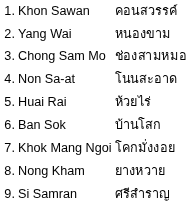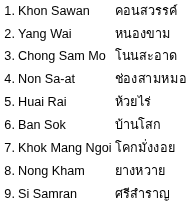 <table>
 <tr>
 <td>1.</td>
 <td>Khon Sawan</td>
 <td>คอนสวรรค์</td>
 <td></td>
 </tr>
 <tr>
 <td>2.</td>
 <td>Yang Wai</td>
 <td>หนองขาม</td>
 <td></td>
 </tr>
 <tr>
 <td>3.</td>
 <td>Chong Sam Mo</td>
-<td>ช่องสามหมอ</td>
+<td>โนนสะอาด</td>
 <td></td>
 </tr>
 <tr>
 <td>4.</td>
 <td>Non Sa-at</td>
-<td>โนนสะอาด</td>
+<td>ช่องสามหมอ</td>
 <td></td>
 </tr>
 <tr>
 <td>5.</td>
 <td>Huai Rai</td>
 <td>ห้วยไร่</td>
 <td></td>
 </tr>
 <tr>
 <td>6.</td>
 <td>Ban Sok</td>
 <td>บ้านโสก</td>
 <td></td>
 </tr>
 <tr>
 <td>7.</td>
 <td>Khok Mang Ngoi</td>
 <td>โคกมั่งงอย</td>
 <td></td>
 </tr>
 <tr>
 <td>8.</td>
 <td>Nong Kham</td>
 <td>ยางหวาย</td>
 <td></td>
 </tr>
 <tr>
 <td>9.</td>
 <td>Si Samran</td>
 <td>ศรีสำราญ</td>
 <td></td>
 </tr>
 </table>
